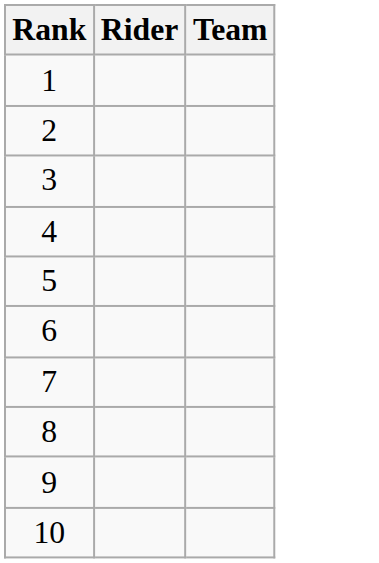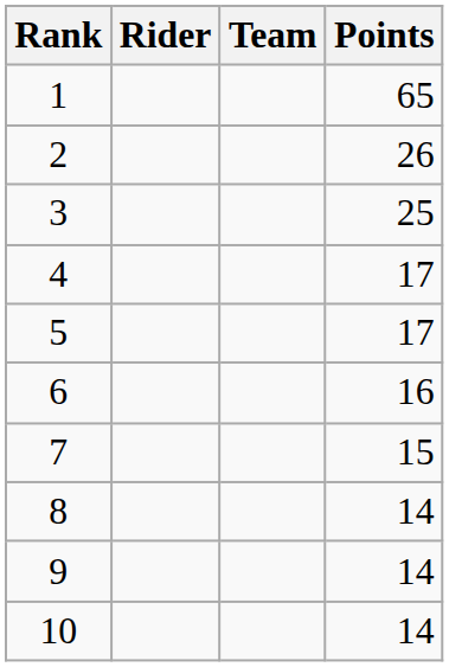 <table class="wikitable">
 <tr>
 <th scope="col">Rank</th>
 <th scope="col">Rider</th>
 <th scope="col">Team</th>
+<th scope="col">Points</th>
 </tr>
 <tr>
 <td style="text-align:center;">1</td>
 <td> </td>
 <td></td>
+<td style="text-align:right;">65</td>
 </tr>
 <tr>
 <td style="text-align:center;">2</td>
 <td> </td>
 <td></td>
+<td style="text-align:right;">26</td>
 </tr>
 <tr>
 <td style="text-align:center;">3</td>
 <td></td>
 <td></td>
+<td style="text-align:right;">25</td>
 </tr>
 <tr>
 <td style="text-align:center;">4</td>
 <td></td>
 <td></td>
+<td style="text-align:right;">17</td>
 </tr>
 <tr>
 <td style="text-align:center;">5</td>
 <td></td>
 <td></td>
+<td style="text-align:right;">17</td>
 </tr>
 <tr>
 <td style="text-align:center;">6</td>
 <td></td>
 <td></td>
+<td style="text-align:right;">16</td>
 </tr>
 <tr>
 <td style="text-align:center;">7</td>
 <td></td>
 <td></td>
+<td style="text-align:right;">15</td>
 </tr>
 <tr>
 <td style="text-align:center;">8</td>
 <td></td>
 <td></td>
+<td style="text-align:right;">14</td>
 </tr>
 <tr>
 <td style="text-align:center;">9</td>
 <td></td>
 <td></td>
+<td style="text-align:right;">14</td>
 </tr>
 <tr>
 <td style="text-align:center;">10</td>
 <td></td>
 <td></td>
+<td style="text-align:right;">14</td>
 </tr>
 </table>
